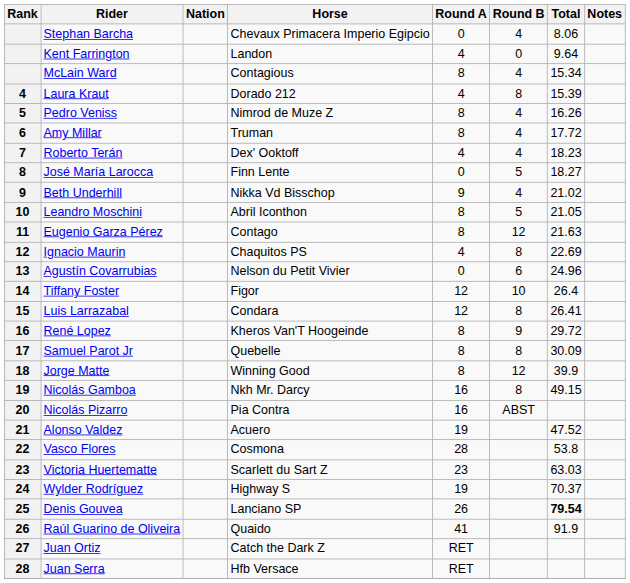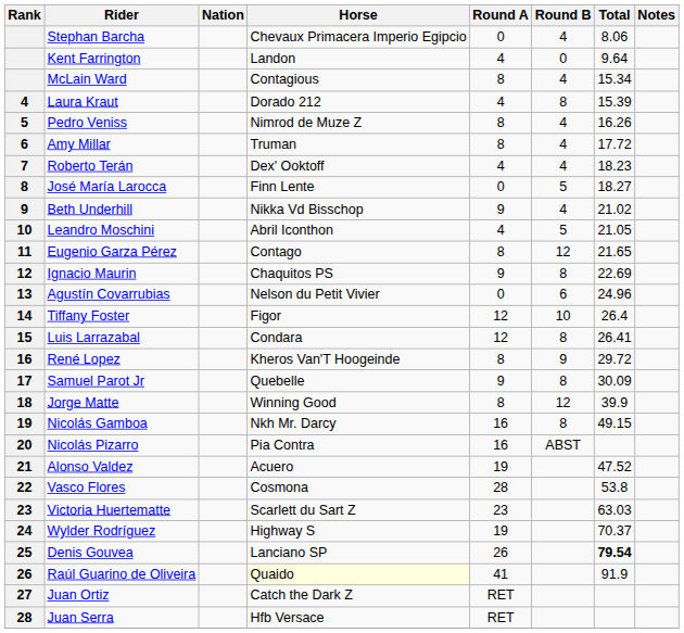 <table class="wikitable sortable" style="text-align:center">
 <tr>
 <th>Rank</th>
 <th>Rider</th>
 <th>Nation</th>
 <th>Horse</th>
 <th>Round A</th>
 <th>Round B</th>
 <th>Total</th>
 <th>Notes</th>
 </tr>
 <tr>
 <th></th>
 <td align=left><a href='#'>Stephan Barcha</a></td>
 <td align=left></td>
 <td align=left>Chevaux Primacera Imperio Egipcio</td>
 <td>0</td>
 <td>4</td>
 <td>8.06</td>
 <td></td>
 </tr>
 <tr>
 <th></th>
 <td align=left><a href='#'>Kent Farrington</a></td>
 <td align=left></td>
 <td align=left>Landon</td>
 <td>4</td>
 <td>0</td>
 <td>9.64</td>
 <td></td>
 </tr>
 <tr>
 <th></th>
 <td align=left><a href='#'>McLain Ward</a></td>
 <td align=left></td>
 <td align=left>Contagious</td>
 <td>8</td>
 <td>4</td>
 <td>15.34</td>
 <td></td>
 </tr>
 <tr>
 <th>4</th>
 <td align=left><a href='#'>Laura Kraut</a></td>
 <td align=left></td>
 <td align=left>Dorado 212</td>
 <td>4</td>
 <td>8</td>
 <td>15.39</td>
 <td></td>
 </tr>
 <tr>
 <th>5</th>
 <td align=left><a href='#'>Pedro Veniss</a></td>
 <td align=left></td>
 <td align=left>Nimrod de Muze Z</td>
 <td>8</td>
 <td>4</td>
 <td>16.26</td>
 <td></td>
 </tr>
 <tr>
 <th>6</th>
 <td align=left><a href='#'>Amy Millar</a></td>
 <td align=left></td>
 <td align=left>Truman</td>
 <td>8</td>
 <td>4</td>
 <td>17.72</td>
 <td></td>
 </tr>
 <tr>
 <th>7</th>
 <td align=left><a href='#'>Roberto Terán</a></td>
 <td align=left></td>
 <td align=left>Dex' Ooktoff</td>
 <td>4</td>
 <td>4</td>
 <td>18.23</td>
 <td></td>
 </tr>
 <tr>
 <th>8</th>
 <td align=left><a href='#'>José María Larocca</a></td>
 <td align=left></td>
 <td align=left>Finn Lente</td>
 <td>0</td>
 <td>5</td>
 <td>18.27</td>
 <td></td>
 </tr>
 <tr>
 <th>9</th>
 <td align=left><a href='#'>Beth Underhill</a></td>
 <td align=left></td>
 <td align=left>Nikka Vd Bisschop</td>
 <td>9</td>
 <td>4</td>
 <td>21.02</td>
 <td></td>
 </tr>
 <tr>
 <th>10</th>
 <td align=left><a href='#'>Leandro Moschini</a></td>
 <td align=left></td>
 <td align=left>Abril Iconthon</td>
-<td>8</td>
+<td>4</td>
 <td>5</td>
 <td>21.05</td>
 <td></td>
 </tr>
 <tr>
 <th>11</th>
 <td align=left><a href='#'>Eugenio Garza Pérez</a></td>
 <td align=left></td>
 <td align=left>Contago</td>
 <td>8</td>
 <td>12</td>
-<td>21.63</td>
+<td>21.65</td>
 <td></td>
 </tr>
 <tr>
 <th>12</th>
 <td align=left><a href='#'>Ignacio Maurin</a></td>
 <td align=left></td>
 <td align=left>Chaquitos PS</td>
-<td>4</td>
+<td>9</td>
 <td>8</td>
 <td>22.69</td>
 <td></td>
 </tr>
 <tr>
 <th>13</th>
 <td align=left><a href='#'>Agustín Covarrubias</a></td>
 <td align=left></td>
 <td align=left>Nelson du Petit Vivier</td>
 <td>0</td>
 <td>6</td>
 <td>24.96</td>
 <td></td>
 </tr>
 <tr>
 <th>14</th>
 <td align=left><a href='#'>Tiffany Foster</a></td>
 <td align=left></td>
 <td align=left>Figor</td>
 <td>12</td>
 <td>10</td>
 <td>26.4</td>
 <td></td>
 </tr>
 <tr>
 <th>15</th>
 <td align=left><a href='#'>Luis Larrazabal</a></td>
 <td align=left></td>
 <td align=left>Condara</td>
 <td>12</td>
 <td>8</td>
 <td>26.41</td>
 <td></td>
 </tr>
 <tr>
 <th>16</th>
 <td align=left><a href='#'>René Lopez</a></td>
 <td align=left></td>
 <td align=left>Kheros Van'T Hoogeinde</td>
 <td>8</td>
 <td>9</td>
 <td>29.72</td>
 <td></td>
 </tr>
 <tr>
 <th>17</th>
 <td align=left><a href='#'>Samuel Parot Jr</a></td>
 <td align=left></td>
 <td align=left>Quebelle</td>
-<td>8</td>
+<td>9</td>
 <td>8</td>
 <td>30.09</td>
 <td></td>
 </tr>
 <tr>
 <th>18</th>
 <td align=left><a href='#'>Jorge Matte</a></td>
 <td align=left></td>
 <td align=left>Winning Good</td>
 <td>8</td>
 <td>12</td>
 <td>39.9</td>
 <td></td>
 </tr>
 <tr>
 <th>19</th>
 <td align=left><a href='#'>Nicolás Gamboa</a></td>
 <td align=left></td>
 <td align=left>Nkh Mr. Darcy</td>
 <td>16</td>
 <td>8</td>
 <td>49.15</td>
 </tr>
 <tr>
 <th>20</th>
 <td align=left><a href='#'>Nicolás Pizarro</a></td>
 <td align=left></td>
 <td align=left>Pia Contra</td>
 <td>16</td>
 <td>ABST</td>
 <td></td>
 <td></td>
 </tr>
 <tr>
 <th>21</th>
 <td align=left><a href='#'>Alonso Valdez</a></td>
 <td align=left></td>
 <td align=left>Acuero</td>
 <td>19</td>
 <td></td>
 <td>47.52</td>
 <td></td>
 </tr>
 <tr>
 <th>22</th>
 <td align=left><a href='#'>Vasco Flores</a></td>
 <td align=left></td>
 <td align=left>Cosmona</td>
 <td>28</td>
 <td></td>
 <td>53.8</td>
 <td></td>
 </tr>
 <tr>
 <th>23</th>
 <td align=left><a href='#'>Victoria Huertematte</a></td>
 <td align=left></td>
 <td align=left>Scarlett du Sart Z</td>
 <td>23</td>
 <td></td>
 <td>63.03</td>
 <td></td>
 </tr>
 <tr>
 <th>24</th>
 <td align=left><a href='#'>Wylder Rodríguez</a></td>
 <td align=left></td>
 <td align=left>Highway S</td>
 <td>19</td>
 <td></td>
 <td>70.37</td>
 <td></td>
 </tr>
 <tr>
 <th>25</th>
 <td align=left><a href='#'>Denis Gouvea</a></td>
 <td align=left></td>
 <td align=left>Lanciano SP</td>
 <td>26</td>
 <td></td>
 <td><strong>79.54</strong></td>
 <td></td>
 </tr>
 <tr>
 <th>26</th>
 <td align=left><a href='#'>Raúl Guarino de Oliveira</a></td>
 <td align=left></td>
-<td align=left>Quaido</td>
+<td align=left style="background: lightyellow;">Quaido</td>
 <td>41</td>
 <td></td>
 <td>91.9</td>
 <td></td>
 </tr>
 <tr>
 <th>27</th>
 <td align=left><a href='#'>Juan Ortiz</a></td>
 <td align=left></td>
 <td align=left>Catch the Dark Z</td>
 <td>RET</td>
 <td></td>
 <td></td>
 <td></td>
 </tr>
 <tr>
 <th>28</th>
 <td align=left><a href='#'>Juan Serra</a></td>
 <td align=left></td>
 <td align=left>Hfb Versace</td>
 <td>RET</td>
 <td></td>
 <td></td>
 <td></td>
 </tr>
 <tr>
 </tr>
 </table>
